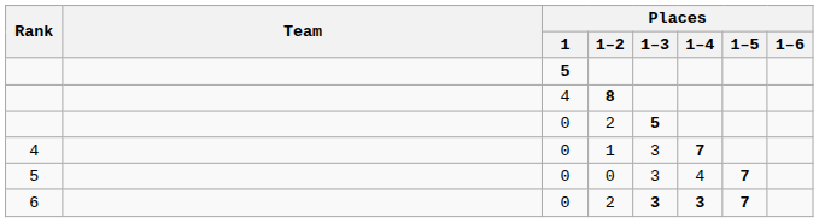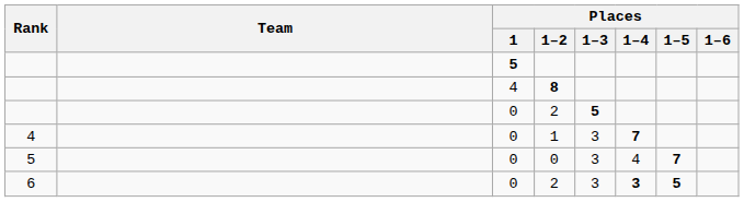 <table class="wikitable" style="text-align:center">
 <tr>
 <th rowspan="2" width=40>Rank</th>
 <th rowspan="2" width=380>Team</th>
 <th colspan="6">Places</th>
 </tr>
 <tr>
 <th width=30>1</th>
 <th width=30>1–2</th>
 <th width=30>1–3</th>
 <th width=30>1–4</th>
 <th width=30>1–5</th>
 <th width=30>1–6</th>
 </tr>
 <tr>
 <td></td>
 <td align=left></td>
 <td><strong>5</strong></td>
 <td></td>
 <td></td>
 <td></td>
 <td></td>
 <td></td>
 </tr>
 <tr>
 <td></td>
 <td align=left></td>
 <td>4</td>
 <td><strong>8</strong></td>
 <td></td>
 <td></td>
 <td></td>
 <td></td>
 </tr>
 <tr>
 <td></td>
 <td align=left></td>
 <td>0</td>
 <td>2</td>
 <td><strong>5</strong></td>
 <td></td>
 <td></td>
 <td></td>
 </tr>
 <tr>
 <td>4</td>
 <td align=left></td>
 <td>0</td>
 <td>1</td>
 <td>3</td>
 <td><strong>7</strong></td>
 <td></td>
 <td></td>
 </tr>
 <tr>
 <td>5</td>
 <td align=left></td>
 <td>0</td>
 <td>0</td>
 <td>3</td>
 <td>4</td>
 <td><strong>7</strong></td>
 <td></td>
 </tr>
 <tr>
 <td>6</td>
 <td align=left></td>
 <td>0</td>
 <td>2</td>
+<td>3</td>
 <td><strong>3</strong></td>
-<td><strong>3</strong></td>
-<td><strong>7</strong></td>
+<td><strong>5</strong></td>
 <td></td>
 </tr>
 </table>
